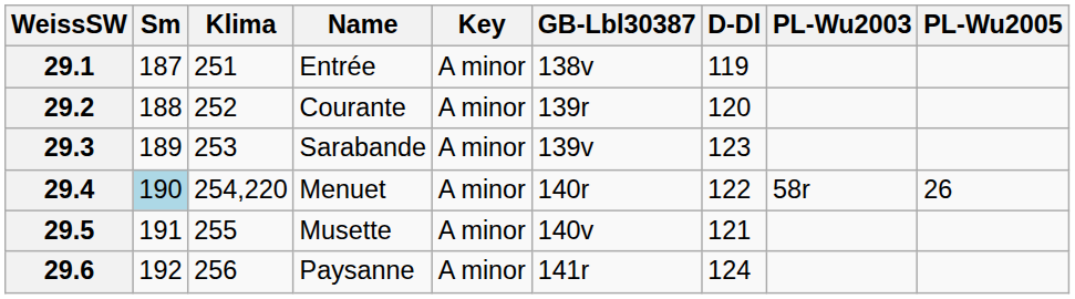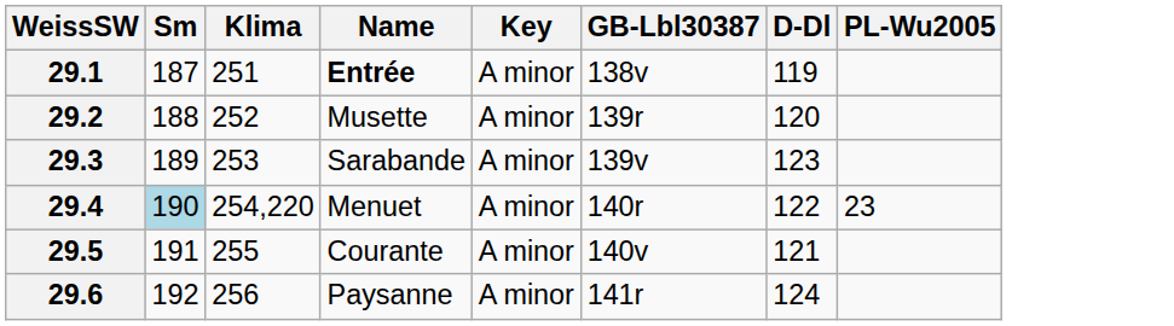 <table border="1" class="wikitable sortable">
 <tr>
 <th data-sort-type="number">WeissSW</th>
 <th>Sm</th>
 <th>Klima</th>
 <th class="unsortable">Name</th>
 <th class="unsortable">Key</th>
 <th>GB-Lbl30387</th>
 <th>D-Dl</th>
-<th>PL-Wu2003</th>
 <th>PL-Wu2005</th>
 </tr>
 <tr>
 <th data-sort-value="1">29.1</th>
 <td>187</td>
 <td>251</td>
-<td>Entrée</td>
+<td><strong>Entrée</strong></td>
 <td>A minor</td>
 <td>138v</td>
 <td>119</td>
-<td></td>
 <td></td>
 </tr>
 <tr>
 <th data-sort-value="2">29.2</th>
 <td>188</td>
 <td>252</td>
-<td>Courante</td>
+<td>Musette</td>
 <td>A minor</td>
 <td>139r</td>
 <td>120</td>
-<td></td>
 <td></td>
 </tr>
 <tr>
 <th data-sort-value="3">29.3</th>
 <td>189</td>
 <td>253</td>
 <td>Sarabande</td>
 <td>A minor</td>
 <td>139v</td>
 <td>123</td>
 <td></td>
-<td></td>
 </tr>
 <tr>
 <th data-sort-value="4">29.4</th>
 <td style="background: lightblue;">190</td>
 <td>254,220</td>
 <td>Menuet</td>
 <td>A minor</td>
 <td>140r</td>
 <td>122</td>
-<td>58r</td>
-<td>26</td>
+<td>23</td>
 </tr>
 <tr>
 <th data-sort-value="5">29.5</th>
 <td>191</td>
 <td>255</td>
-<td>Musette</td>
+<td>Courante</td>
 <td>A minor</td>
 <td>140v</td>
 <td>121</td>
-<td></td>
 <td></td>
 </tr>
 <tr>
 <th data-sort-value="6">29.6</th>
 <td>192</td>
 <td>256</td>
 <td>Paysanne</td>
 <td>A minor</td>
 <td>141r</td>
 <td>124</td>
 <td></td>
-<td></td>
 </tr>
 </table>
